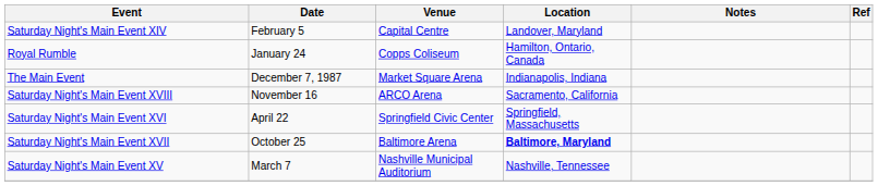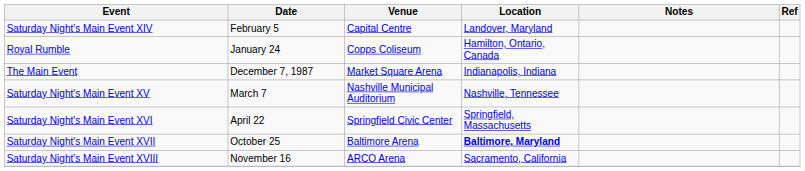 <table class="wikitable plainrowheaders sortable" style="width:100%;">
 <tr>
 <th style="width:29%;">Event</th>
 <th style="width:15%;">Date</th>
 <th style="width:15%;">Venue</th>
 <th style="width:15%;">Location</th>
 <th style="width:99%;">Notes</th>
 <th style="width:99%;">Ref</th>
 </tr>
 <tr>
 <td><a href='#'>Saturday Night's Main Event XIV</a></td>
 <td>February 5</td>
 <td><a href='#'>Capital Centre</a></td>
 <td><a href='#'>Landover, Maryland</a></td>
 <td></td>
 <td></td>
 </tr>
 <tr>
 <td><a href='#'>Royal Rumble</a></td>
 <td>January 24</td>
 <td><a href='#'>Copps Coliseum</a></td>
 <td><a href='#'>Hamilton, Ontario, Canada</a></td>
 <td></td>
 <td></td>
 </tr>
 <tr>
 <td><a href='#'>The Main Event</a></td>
 <td>December 7, 1987<br></td>
 <td><a href='#'>Market Square Arena</a></td>
 <td><a href='#'>Indianapolis, Indiana</a></td>
 <td></td>
 <td></td>
 </tr>
 <tr>
-<td><a href='#'>Saturday Night's Main Event XVIII</a></td>
-<td>November 16<br></td>
-<td><a href='#'>ARCO Arena</a></td>
-<td><a href='#'>Sacramento, California</a></td>
+<td><a href='#'>Saturday Night's Main Event XV</a></td>
+<td>March 7<br></td>
+<td><a href='#'>Nashville Municipal Auditorium</a></td>
+<td><a href='#'>Nashville, Tennessee</a></td>
 <td></td>
 <td></td>
 </tr>
 <tr>
 <td><a href='#'>Saturday Night's Main Event XVI</a></td>
 <td>April 22<br></td>
 <td><a href='#'>Springfield Civic Center</a></td>
 <td><a href='#'>Springfield, Massachusetts</a></td>
 <td></td>
 <td></td>
 </tr>
 <tr>
 <td><a href='#'>Saturday Night's Main Event XVII</a></td>
 <td>October 25<br></td>
 <td><a href='#'>Baltimore Arena</a></td>
 <td><strong><a href='#'>Baltimore, Maryland</a></strong></td>
 <td></td>
 <td></td>
 </tr>
 <tr>
-<td><a href='#'>Saturday Night's Main Event XV</a></td>
-<td>March 7<br></td>
-<td><a href='#'>Nashville Municipal Auditorium</a></td>
-<td><a href='#'>Nashville, Tennessee</a></td>
+<td><a href='#'>Saturday Night's Main Event XVIII</a></td>
+<td>November 16<br></td>
+<td><a href='#'>ARCO Arena</a></td>
+<td><a href='#'>Sacramento, California</a></td>
 <td></td>
 <td></td>
 </tr>
 <tr>
 </tr>
 </table>
